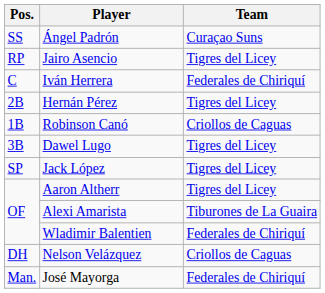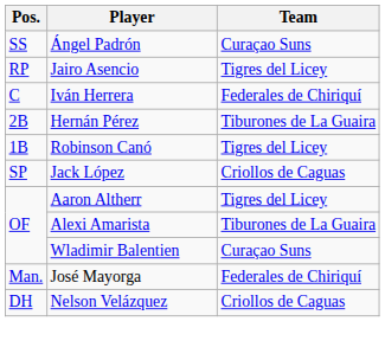 <table class=wikitable>
 <tr>
 <th>Pos.</th>
 <th width=160>Player</th>
 <th>Team</th>
 </tr>
 <tr>
 <td><a href='#'>SS</a></td>
 <td> <a href='#'>Ángel Padrón</a></td>
 <td> <a href='#'>Curaçao Suns</a></td>
 </tr>
 <tr>
 <td><a href='#'>RP</a></td>
 <td> <a href='#'>Jairo Asencio</a></td>
 <td> <a href='#'>Tigres del Licey</a></td>
 </tr>
 <tr>
 <td><a href='#'>C</a></td>
 <td> <a href='#'>Iván Herrera</a></td>
 <td> <a href='#'>Federales de Chiriquí</a></td>
 </tr>
 <tr>
 <td><a href='#'>2B</a></td>
 <td> <a href='#'>Hernán Pérez</a></td>
-<td> <a href='#'>Tigres del Licey</a></td>
+<td> <a href='#'>Tiburones de La Guaira</a></td>
 </tr>
 <tr>
 <td><a href='#'>1B</a></td>
 <td> <a href='#'>Robinson Canó</a></td>
-<td> <a href='#'>Criollos de Caguas</a></td>
-</tr>
-<tr>
-<td><a href='#'>3B</a></td>
-<td> <a href='#'>Dawel Lugo</a></td>
 <td> <a href='#'>Tigres del Licey</a></td>
 </tr>
 <tr>
 <td><a href='#'>SP</a></td>
 <td> <a href='#'>Jack López</a></td>
-<td> <a href='#'>Tigres del Licey</a></td>
+<td> <a href='#'>Criollos de Caguas</a></td>
 </tr>
 <tr>
 <td rowspan="3"><a href='#'>OF</a></td>
 <td> <a href='#'>Aaron Altherr</a></td>
 <td> <a href='#'>Tigres del Licey</a></td>
 </tr>
 <tr>
 <td> <a href='#'>Alexi Amarista</a></td>
 <td> <a href='#'>Tiburones de La Guaira</a></td>
 </tr>
 <tr>
 <td> <a href='#'>Wladimir Balentien</a></td>
+<td> <a href='#'>Curaçao Suns</a></td>
+</tr>
+<tr>
+<td><a href='#'>Man.</a></td>
+<td> José Mayorga</td>
 <td> <a href='#'>Federales de Chiriquí</a></td>
 </tr>
 <tr>
 <td><a href='#'>DH</a></td>
 <td> <a href='#'>Nelson Velázquez</a></td>
 <td> <a href='#'>Criollos de Caguas</a></td>
 </tr>
-<tr>
-<td><a href='#'>Man.</a></td>
-<td> José Mayorga</td>
-<td> <a href='#'>Federales de Chiriquí</a></td>
-</tr>
 </table>
